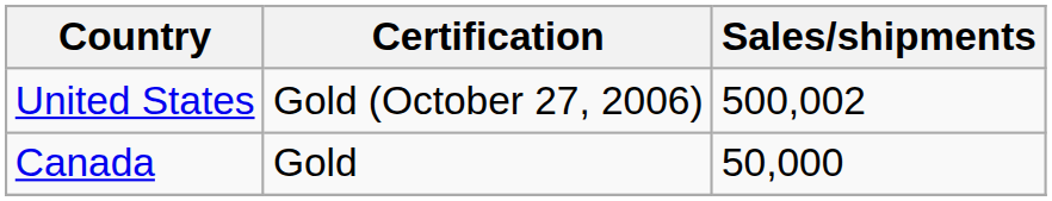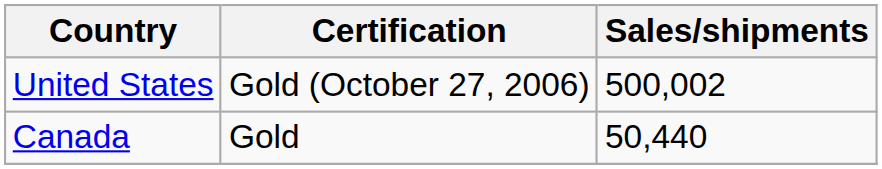 <table class="wikitable">
 <tr>
 <th align="left">Country</th>
 <th align="left">Certification</th>
 <th align="left">Sales/shipments</th>
 </tr>
 <tr>
 <td><a href='#'>United States</a></td>
 <td>Gold (October 27, 2006)</td>
 <td>500,002</td>
 </tr>
 <tr>
 <td><a href='#'>Canada</a></td>
 <td>Gold</td>
-<td>50,000</td>
+<td>50,440</td>
 </tr>
 <tr>
 </tr>
 </table>
